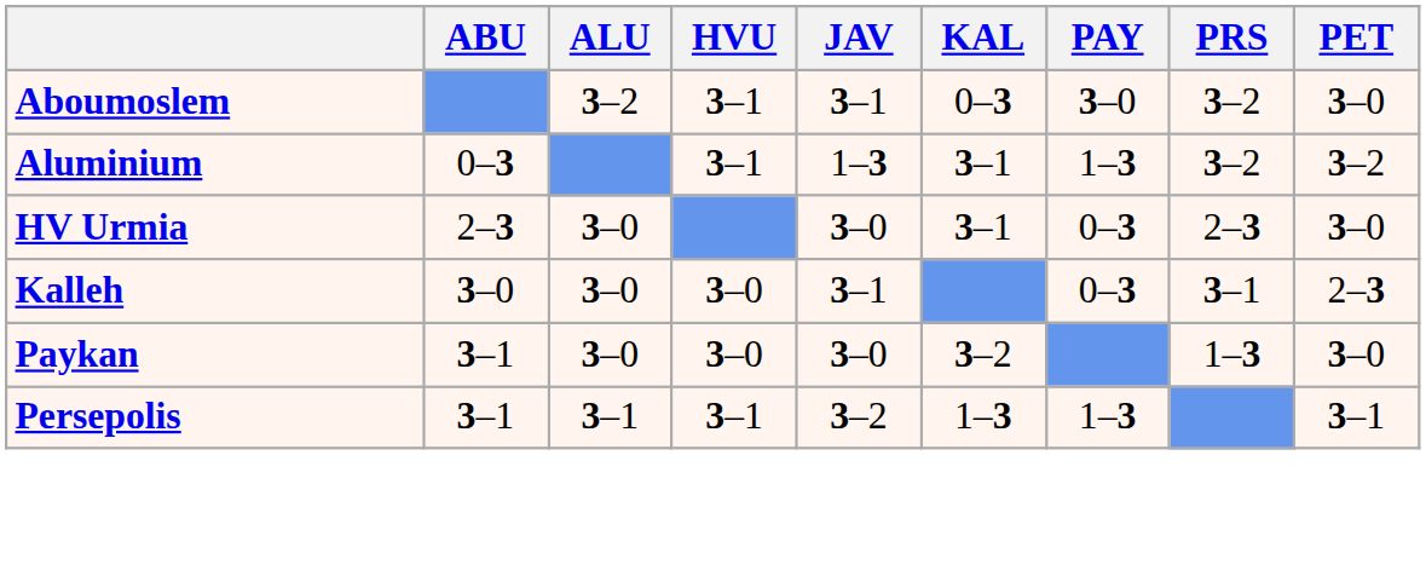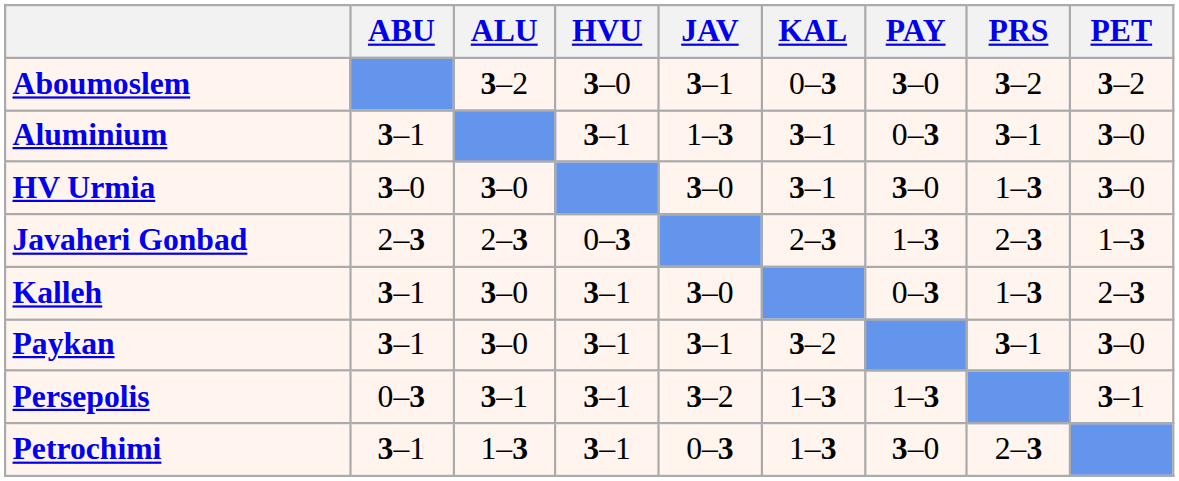 <table cellspacing="0" cellpadding="3" style="background-color: #fff5ee; font-size: 90%; text-align: center" class="wikitable">
 <tr>
 <th width=150></th>
 <th width=40><a href='#'>ABU</a></th>
 <th width=40><a href='#'>ALU</a></th>
 <th width=40><a href='#'>HVU</a></th>
 <th width=40><a href='#'>JAV</a></th>
 <th width=40><a href='#'>KAL</a></th>
 <th width=40><a href='#'>PAY</a></th>
 <th width=40><a href='#'>PRS</a></th>
 <th width=40><a href='#'>PET</a></th>
 </tr>
 <tr>
 <td align=left><strong><a href='#'>Aboumoslem</a></strong></td>
 <td bgcolor="#6495ed"></td>
 <td><strong>3</strong>–2</td>
-<td><strong>3</strong>–1</td>
+<td><strong>3</strong>–0</td>
 <td><strong>3</strong>–1</td>
 <td>0–<strong>3</strong></td>
 <td><strong>3</strong>–0</td>
 <td><strong>3</strong>–2</td>
-<td><strong>3</strong>–0</td>
+<td><strong>3</strong>–2</td>
 </tr>
 <tr>
 <td align=left><strong><a href='#'>Aluminium</a></strong></td>
-<td>0–<strong>3</strong></td>
+<td><strong>3</strong>–1</td>
 <td bgcolor="#6495ed"></td>
 <td><strong>3</strong>–1</td>
 <td>1–<strong>3</strong></td>
 <td><strong>3</strong>–1</td>
-<td>1–<strong>3</strong></td>
-<td><strong>3</strong>–2</td>
-<td><strong>3</strong>–2</td>
+<td>0–<strong>3</strong></td>
+<td><strong>3</strong>–1</td>
+<td><strong>3</strong>–0</td>
 </tr>
 <tr>
 <td align=left><strong><a href='#'>HV Urmia</a></strong></td>
-<td>2–<strong>3</strong></td>
+<td><strong>3</strong>–0</td>
 <td><strong>3</strong>–0</td>
 <td bgcolor="#6495ed"></td>
 <td><strong>3</strong>–0</td>
 <td><strong>3</strong>–1</td>
-<td>0–<strong>3</strong></td>
-<td>2–<strong>3</strong></td>
+<td><strong>3</strong>–0</td>
+<td>1–<strong>3</strong></td>
 <td><strong>3</strong>–0</td>
 </tr>
 <tr>
+<td align=left><strong><a href='#'>Javaheri Gonbad</a></strong></td>
+<td>2–<strong>3</strong></td>
+<td>2–<strong>3</strong></td>
+<td>0–<strong>3</strong></td>
+<td bgcolor="#6495ed"></td>
+<td>2–<strong>3</strong></td>
+<td>1–<strong>3</strong></td>
+<td>2–<strong>3</strong></td>
+<td>1–<strong>3</strong></td>
+</tr>
+<tr>
 <td align=left><strong><a href='#'>Kalleh</a></strong></td>
-<td><strong>3</strong>–0</td>
-<td><strong>3</strong>–0</td>
+<td><strong>3</strong>–1</td>
 <td><strong>3</strong>–0</td>
 <td><strong>3</strong>–1</td>
+<td><strong>3</strong>–0</td>
 <td bgcolor="#6495ed"></td>
 <td>0–<strong>3</strong></td>
-<td><strong>3</strong>–1</td>
+<td>1–<strong>3</strong></td>
 <td>2–<strong>3</strong></td>
 </tr>
 <tr>
 <td align=left><strong><a href='#'>Paykan</a></strong></td>
 <td><strong>3</strong>–1</td>
 <td><strong>3</strong>–0</td>
-<td><strong>3</strong>–0</td>
-<td><strong>3</strong>–0</td>
+<td><strong>3</strong>–1</td>
+<td><strong>3</strong>–1</td>
 <td><strong>3</strong>–2</td>
 <td bgcolor="#6495ed"></td>
-<td>1–<strong>3</strong></td>
+<td><strong>3</strong>–1</td>
 <td><strong>3</strong>–0</td>
 </tr>
 <tr>
 <td align=left><strong><a href='#'>Persepolis</a></strong></td>
-<td><strong>3</strong>–1</td>
+<td>0–<strong>3</strong></td>
 <td><strong>3</strong>–1</td>
 <td><strong>3</strong>–1</td>
 <td><strong>3</strong>–2</td>
 <td>1–<strong>3</strong></td>
 <td>1–<strong>3</strong></td>
 <td bgcolor="#6495ed"></td>
 <td><strong>3</strong>–1</td>
 </tr>
+<tr>
+<td align=left><strong><a href='#'>Petrochimi</a></strong></td>
+<td><strong>3</strong>–1</td>
+<td>1–<strong>3</strong></td>
+<td><strong>3</strong>–1</td>
+<td>0–<strong>3</strong></td>
+<td>1–<strong>3</strong></td>
+<td><strong>3</strong>–0</td>
+<td>2–<strong>3</strong></td>
+<td bgcolor="#6495ed"></td>
+</tr>
 </table>
